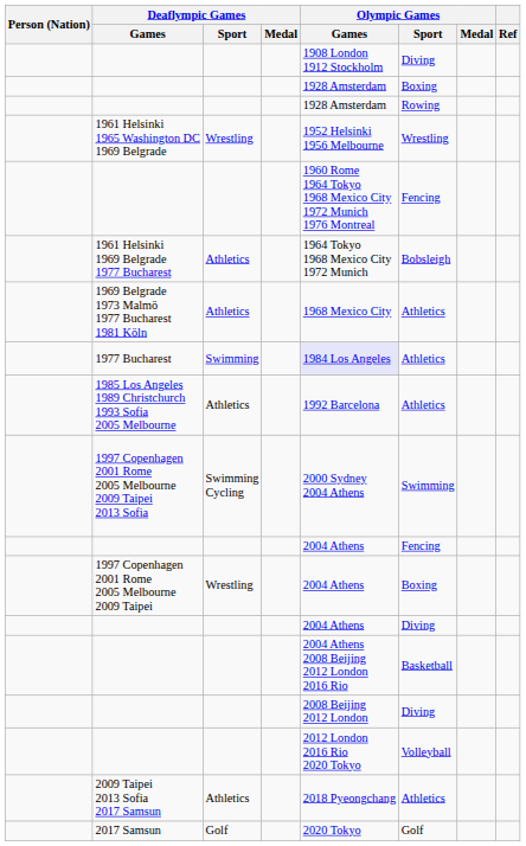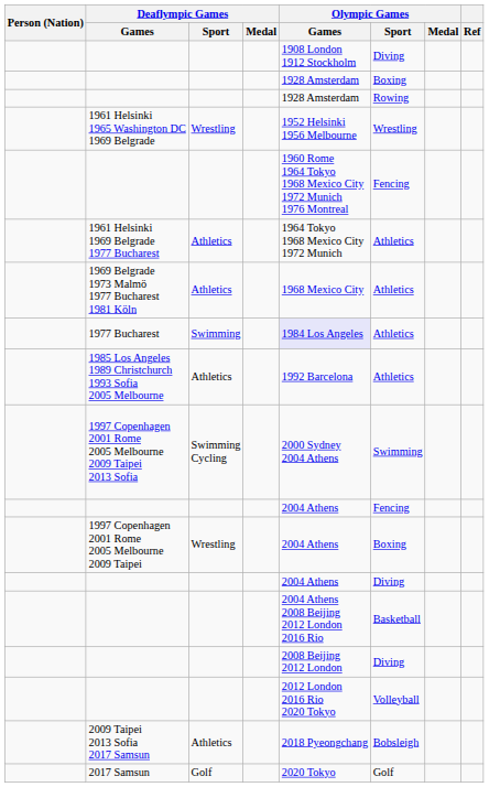 <table class="wikitable">
 <tr>
 <th rowspan=2>Person (Nation)</th>
 <th colspan="3"><a href='#'>Deaflympic Games</a></th>
 <th colspan="3"><a href='#'>Olympic Games</a></th>
 <th></th>
 </tr>
 <tr>
 <th>Games</th>
 <th>Sport</th>
 <th>Medal</th>
 <th>Games</th>
 <th>Sport</th>
 <th>Medal</th>
 <th>Ref</th>
 </tr>
 <tr>
 <td></td>
 <td></td>
 <td></td>
 <td></td>
 <td><a href='#'>1908 London</a><br><a href='#'>1912 Stockholm</a></td>
 <td><a href='#'>Diving</a></td>
 <td></td>
 <td></td>
 </tr>
 <tr>
 <td></td>
 <td></td>
 <td></td>
 <td></td>
 <td><a href='#'>1928 Amsterdam</a></td>
 <td><a href='#'>Boxing</a></td>
 <td></td>
 <td></td>
 </tr>
 <tr>
 <td></td>
 <td></td>
 <td></td>
 <td></td>
 <td>1928  Amsterdam</td>
 <td><a href='#'>Rowing</a></td>
 <td></td>
 <td></td>
 </tr>
 <tr>
 <td></td>
 <td>1961 Helsinki<br><a href='#'>1965 Washington DC</a><br>1969 Belgrade</td>
 <td><a href='#'>Wrestling</a></td>
 <td> <br> <br></td>
 <td><a href='#'>1952 Helsinki</a><br><a href='#'>1956 Melbourne</a></td>
 <td><a href='#'>Wrestling</a></td>
 <td> </td>
 <td></td>
 </tr>
 <tr>
 <td></td>
 <td></td>
 <td></td>
 <td></td>
 <td><a href='#'>1960 Rome</a><br><a href='#'>1964 Tokyo</a><br><a href='#'>1968 Mexico City</a><br><a href='#'>1972 Munich</a><br><a href='#'>1976 Montreal</a></td>
 <td><a href='#'>Fencing</a></td>
 <td> <br>  <br></td>
 <td></td>
 </tr>
 <tr>
 <td></td>
 <td>1961 Helsinki<br>1969 Belgrade<br><a href='#'>1977 Bucharest</a></td>
 <td><a href='#'>Athletics</a></td>
 <td> <br>  </td>
 <td>1964 Tokyo<br>1968 Mexico City<br>1972 Munich</td>
-<td><a href='#'>Bobsleigh</a></td>
+<td><a href='#'>Athletics</a></td>
 <td></td>
 <td></td>
 </tr>
 <tr>
 <td></td>
 <td>1969 Belgrade<br>1973 Malmö<br>1977 Bucharest<br><a href='#'>1981 Köln</a></td>
 <td><a href='#'>Athletics</a></td>
 <td>    <br>    <br> <br></td>
 <td><a href='#'>1968 Mexico City</a></td>
 <td><a href='#'>Athletics</a></td>
 <td></td>
 <td></td>
 </tr>
 <tr>
 <td></td>
 <td>1977 Bucharest</td>
 <td><a href='#'>Swimming</a></td>
 <td>    <br>    <br></td>
 <td style="background: lavender;"><a href='#'>1984 Los Angeles</a></td>
 <td><a href='#'>Athletics</a></td>
 <td></td>
 <td> </td>
 </tr>
 <tr>
 <td></td>
 <td><a href='#'>1985 Los Angeles</a><br><a href='#'>1989 Christchurch</a><br><a href='#'>1993 Sofia</a><br><a href='#'>2005 Melbourne</a></td>
 <td>Athletics</td>
 <td>  <br>   <br></td>
 <td><a href='#'>1992 Barcelona</a></td>
 <td><a href='#'>Athletics</a></td>
 <td></td>
 <td></td>
 </tr>
 <tr>
 <td></td>
 <td><a href='#'>1997 Copenhagen</a><br><a href='#'>2001 Rome</a><br>2005 Melbourne<br><a href='#'>2009 Taipei</a><br><a href='#'>2013 Sofia</a></td>
 <td>Swimming<br>Cycling</td>
 <td>    <br>    <br>    <br>    <br>    <br>   <br> <br></td>
 <td><a href='#'>2000 Sydney</a><br><a href='#'>2004 Athens</a></td>
 <td><a href='#'>Swimming</a></td>
 <td></td>
 <td></td>
 </tr>
 <tr>
 <td></td>
 <td></td>
 <td></td>
 <td></td>
 <td><a href='#'>2004 Athens</a></td>
 <td><a href='#'>Fencing</a></td>
 <td></td>
 <td></td>
 </tr>
 <tr>
 <td></td>
 <td>1997 Copenhagen<br>2001 Rome<br>2005 Melbourne<br>2009 Taipei</td>
 <td>Wrestling</td>
 <td>   <br> <br></td>
 <td><a href='#'>2004 Athens</a></td>
 <td><a href='#'>Boxing</a></td>
 <td></td>
 <td></td>
 </tr>
 <tr>
 <td></td>
 <td></td>
 <td></td>
 <td></td>
 <td><a href='#'>2004 Athens</a></td>
 <td><a href='#'>Diving</a></td>
 <td></td>
 <td></td>
 </tr>
 <tr>
 <td></td>
 <td></td>
 <td></td>
 <td></td>
 <td><a href='#'>2004 Athens</a><br><a href='#'>2008 Beijing</a><br><a href='#'>2012 London</a><br><a href='#'>2016 Rio</a></td>
 <td><a href='#'>Basketball</a></td>
 <td>   </td>
 <td></td>
 </tr>
 <tr>
 <td></td>
 <td></td>
 <td></td>
 <td></td>
 <td><a href='#'>2008 Beijing</a><br><a href='#'>2012 London</a></td>
 <td><a href='#'>Diving</a></td>
 <td></td>
 <td></td>
 </tr>
 <tr>
 <td></td>
 <td></td>
 <td></td>
 <td></td>
 <td><a href='#'>2012 London</a><br><a href='#'>2016 Rio</a><br><a href='#'>2020 Tokyo</a></td>
 <td><a href='#'>Volleyball</a></td>
 <td></td>
 <td></td>
 </tr>
 <tr>
 <td></td>
 <td>2009 Taipei<br>2013 Sofia<br><a href='#'>2017 Samsun</a></td>
 <td>Athletics</td>
 <td></td>
 <td><a href='#'>2018 Pyeongchang</a></td>
-<td><a href='#'>Athletics</a></td>
+<td><a href='#'>Bobsleigh</a></td>
 <td></td>
 <td></td>
 </tr>
 <tr>
 <td></td>
 <td>2017 Samsun</td>
 <td>Golf</td>
 <td></td>
 <td><a href='#'>2020 Tokyo</a></td>
 <td>Golf</td>
 <td></td>
 <td></td>
 </tr>
 </table>
